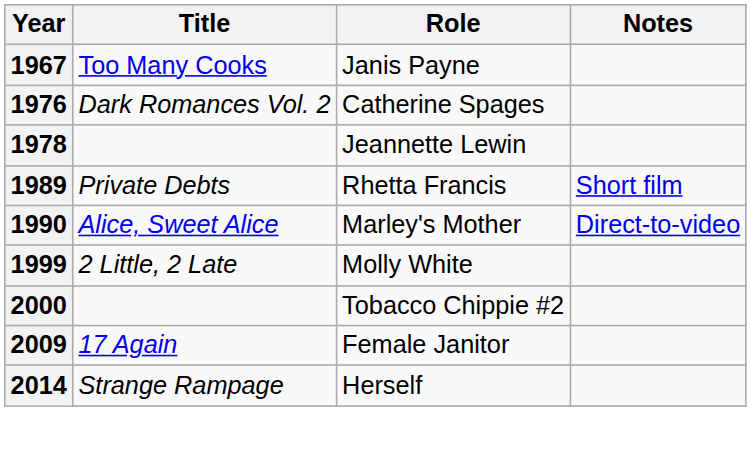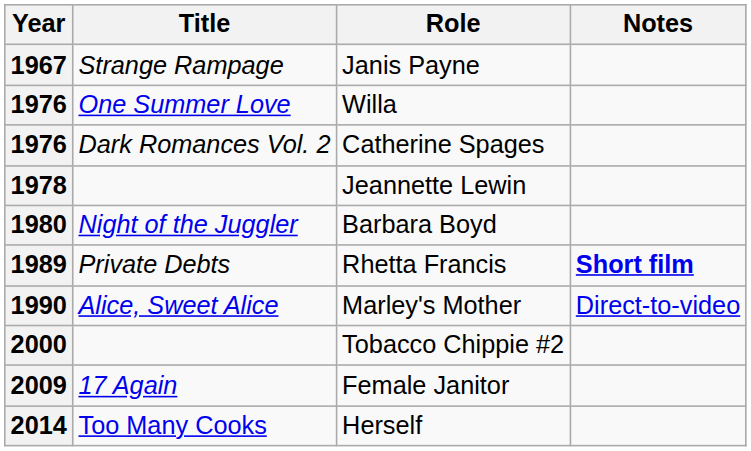 <table class="wikitable plainrowheaders sortable" style="margin-right: 0;">
 <tr>
 <th scope="col">Year</th>
 <th scope="col">Title</th>
 <th scope="col">Role</th>
 <th scope="col">Notes</th>
 </tr>
 <tr>
 <th scope="row">1967</th>
-<td><a href='#'>Too Many Cooks</a></td>
+<td><em>Strange Rampage</em></td>
 <td>Janis Payne</td>
+<td></td>
+</tr>
+<tr>
+<th scope="row">1976</th>
+<td><em><a href='#'>One Summer Love</a></em></td>
+<td>Willa</td>
 <td></td>
 </tr>
 <tr>
 <th scope="row">1976</th>
 <td><em>Dark Romances Vol. 2</em></td>
 <td>Catherine Spages</td>
 <td></td>
 </tr>
 <tr>
 <th scope="row">1978</th>
 <td><em></em></td>
 <td>Jeannette Lewin</td>
 <td></td>
 </tr>
 <tr>
+<th scope="row">1980</th>
+<td><em><a href='#'>Night of the Juggler</a></em></td>
+<td>Barbara Boyd</td>
+<td></td>
+</tr>
+<tr>
 <th scope="row">1989</th>
 <td><em>Private Debts</em></td>
 <td>Rhetta Francis</td>
-<td><a href='#'>Short film</a></td>
+<td><strong><a href='#'>Short film</a></strong></td>
 </tr>
 <tr>
 <th scope="row">1990</th>
 <td><em><a href='#'>Alice, Sweet Alice</a></em></td>
 <td>Marley's Mother</td>
 <td><a href='#'>Direct-to-video</a></td>
-</tr>
-<tr>
-<th scope="row">1999</th>
-<td><em>2 Little, 2 Late</em></td>
-<td>Molly White</td>
-<td></td>
 </tr>
 <tr>
 <th scope="row">2000</th>
 <td><em></em></td>
 <td>Tobacco Chippie #2</td>
 <td></td>
 </tr>
 <tr>
 <th scope="row">2009</th>
 <td><em><a href='#'>17 Again</a></em></td>
 <td>Female Janitor</td>
 <td></td>
 </tr>
 <tr>
 <th>2014</th>
-<td><em>Strange Rampage</em></td>
+<td><a href='#'>Too Many Cooks</a></td>
 <td>Herself</td>
 <td></td>
 </tr>
 </table>
